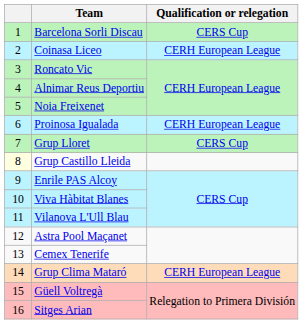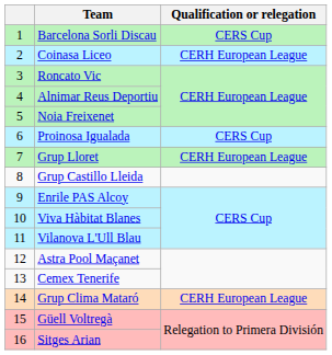 <table class="wikitable" style="text-align:center">
 <tr>
 <th width=30></th>
 <th>Team</th>
 <th>Qualification or relegation</th>
 </tr>
 <tr bgcolor=#BBF3BB>
 <td>1</td>
 <td align=left><a href='#'>Barcelona Sorli Discau</a></td>
 <td><a href='#'>CERS Cup</a></td>
 </tr>
 <tr bgcolor=#BBF3FF>
 <td>2</td>
 <td align=left><a href='#'>Coinasa Liceo</a></td>
 <td><a href='#'>CERH European League</a></td>
 </tr>
 <tr bgcolor=#BBF3BB>
 <td>3</td>
 <td align=left><a href='#'>Roncato Vic</a></td>
 <td rowspan=3><a href='#'>CERH European League</a></td>
 </tr>
 <tr bgcolor=#BBF3BB>
 <td>4</td>
 <td align=left><a href='#'>Alnimar Reus Deportiu</a></td>
 </tr>
 <tr bgcolor=#BBF3BB>
 <td>5</td>
 <td align=left><a href='#'>Noia Freixenet</a></td>
 </tr>
 <tr bgcolor=#BBF3FF>
 <td>6</td>
 <td align=left><a href='#'>Proinosa Igualada</a></td>
-<td><a href='#'>CERH European League</a></td>
+<td><a href='#'>CERS Cup</a></td>
 </tr>
 <tr bgcolor=#BBF3BB>
 <td>7</td>
 <td align=left><a href='#'>Grup Lloret</a></td>
-<td><a href='#'>CERS Cup</a></td>
+<td><a href='#'>CERH European League</a></td>
 </tr>
 <tr>
-<td style="background: lightyellow;">8</td>
+<td>8</td>
 <td align=left><a href='#'>Grup Castillo Lleida</a></td>
 <td></td>
 </tr>
 <tr bgcolor=#BBF3FF>
 <td>9</td>
 <td align=left><a href='#'>Enrile PAS Alcoy</a></td>
 <td rowspan=3><a href='#'>CERS Cup</a></td>
 </tr>
 <tr bgcolor=#BBF3FF>
 <td>10</td>
 <td align=left><a href='#'>Viva Hàbitat Blanes</a></td>
 </tr>
 <tr bgcolor=#BBF3FF>
 <td>11</td>
 <td align=left><a href='#'>Vilanova L'Ull Blau</a></td>
 </tr>
 <tr>
 <td>12</td>
 <td align=left><a href='#'>Astra Pool Maçanet</a></td>
 <td rowspan=2></td>
 </tr>
 <tr>
 <td>13</td>
 <td align=left><a href='#'>Cemex Tenerife</a></td>
 </tr>
 <tr bgcolor=#FEDCBA>
 <td>14</td>
 <td align=left><a href='#'>Grup Clima Mataró</a></td>
 <td><a href='#'>CERH European League</a></td>
 </tr>
 <tr bgcolor=#FFBBBB>
 <td>15</td>
 <td align=left><a href='#'>Güell Voltregà</a></td>
 <td rowspan=2>Relegation to Primera División</td>
 </tr>
 <tr bgcolor=#FFBBBB>
 <td>16</td>
 <td align=left><a href='#'>Sitges Arian</a></td>
 </tr>
 </table>
